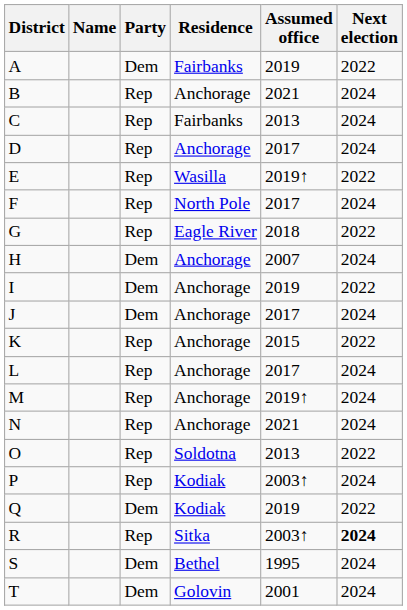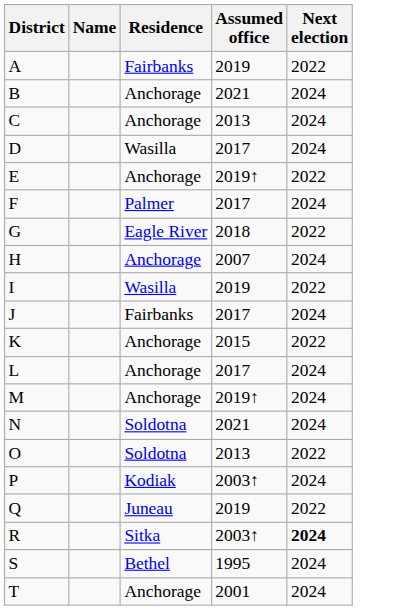 <table class="wikitable sortable mw-collapsible">
 <tr>
 <th>District</th>
 <th>Name</th>
-<th>Party</th>
 <th>Residence</th>
 <th>Assumed<br>office</th>
 <th>Next<br>election</th>
 </tr>
 <tr>
 <td>A</td>
 <td></td>
-<td>Dem</td>
 <td><a href='#'>Fairbanks</a></td>
 <td>2019</td>
 <td>2022</td>
 </tr>
 <tr>
 <td>B</td>
 <td></td>
-<td>Rep</td>
 <td>Anchorage</td>
 <td>2021</td>
 <td>2024</td>
 </tr>
 <tr>
 <td>C</td>
 <td></td>
-<td>Rep</td>
-<td>Fairbanks</td>
+<td>Anchorage</td>
 <td>2013</td>
 <td>2024</td>
 </tr>
 <tr>
 <td>D</td>
 <td></td>
-<td>Rep</td>
-<td><a href='#'>Anchorage</a></td>
+<td>Wasilla</td>
 <td>2017</td>
 <td>2024</td>
 </tr>
 <tr>
 <td>E</td>
 <td></td>
-<td>Rep</td>
-<td><a href='#'>Wasilla</a></td>
+<td>Anchorage</td>
 <td>2019↑</td>
 <td>2022</td>
 </tr>
 <tr>
 <td>F</td>
 <td></td>
-<td>Rep</td>
-<td><a href='#'>North Pole</a></td>
+<td><a href='#'>Palmer</a></td>
 <td>2017</td>
 <td>2024</td>
 </tr>
 <tr>
 <td>G</td>
 <td></td>
-<td>Rep</td>
 <td><a href='#'>Eagle River</a></td>
 <td>2018</td>
 <td>2022</td>
 </tr>
 <tr>
 <td>H</td>
 <td></td>
-<td>Dem</td>
 <td><a href='#'>Anchorage</a></td>
 <td>2007</td>
 <td>2024</td>
 </tr>
 <tr>
 <td>I</td>
 <td></td>
-<td>Dem</td>
-<td>Anchorage</td>
+<td><a href='#'>Wasilla</a></td>
 <td>2019</td>
 <td>2022</td>
 </tr>
 <tr>
 <td>J</td>
 <td></td>
-<td>Dem</td>
-<td>Anchorage</td>
+<td>Fairbanks</td>
 <td>2017</td>
 <td>2024</td>
 </tr>
 <tr>
 <td>K</td>
 <td></td>
-<td>Rep</td>
 <td>Anchorage</td>
 <td>2015</td>
 <td>2022</td>
 </tr>
 <tr>
 <td>L</td>
 <td></td>
-<td>Rep</td>
 <td>Anchorage</td>
 <td>2017</td>
 <td>2024</td>
 </tr>
 <tr>
 <td>M</td>
 <td></td>
-<td>Rep</td>
 <td>Anchorage</td>
 <td>2019↑</td>
 <td>2024</td>
 </tr>
 <tr>
 <td>N</td>
 <td></td>
-<td>Rep</td>
-<td>Anchorage</td>
+<td><a href='#'>Soldotna</a></td>
 <td>2021</td>
 <td>2024</td>
 </tr>
 <tr>
 <td>O</td>
 <td></td>
-<td>Rep</td>
 <td><a href='#'>Soldotna</a></td>
 <td>2013</td>
 <td>2022</td>
 </tr>
 <tr>
 <td>P</td>
 <td></td>
-<td>Rep</td>
 <td><a href='#'>Kodiak</a></td>
 <td>2003↑</td>
 <td>2024</td>
 </tr>
 <tr>
 <td>Q</td>
 <td></td>
-<td>Dem</td>
-<td><a href='#'>Kodiak</a></td>
+<td><a href='#'>Juneau</a></td>
 <td>2019</td>
 <td>2022</td>
 </tr>
 <tr>
 <td>R</td>
 <td></td>
-<td>Rep</td>
 <td><a href='#'>Sitka</a></td>
 <td>2003↑</td>
 <td><strong>2024</strong></td>
 </tr>
 <tr>
 <td>S</td>
 <td></td>
-<td>Dem</td>
 <td><a href='#'>Bethel</a></td>
 <td>1995</td>
 <td>2024</td>
 </tr>
 <tr>
 <td>T</td>
 <td></td>
-<td>Dem</td>
-<td><a href='#'>Golovin</a></td>
+<td>Anchorage</td>
 <td>2001</td>
 <td>2024</td>
 </tr>
 </table>
